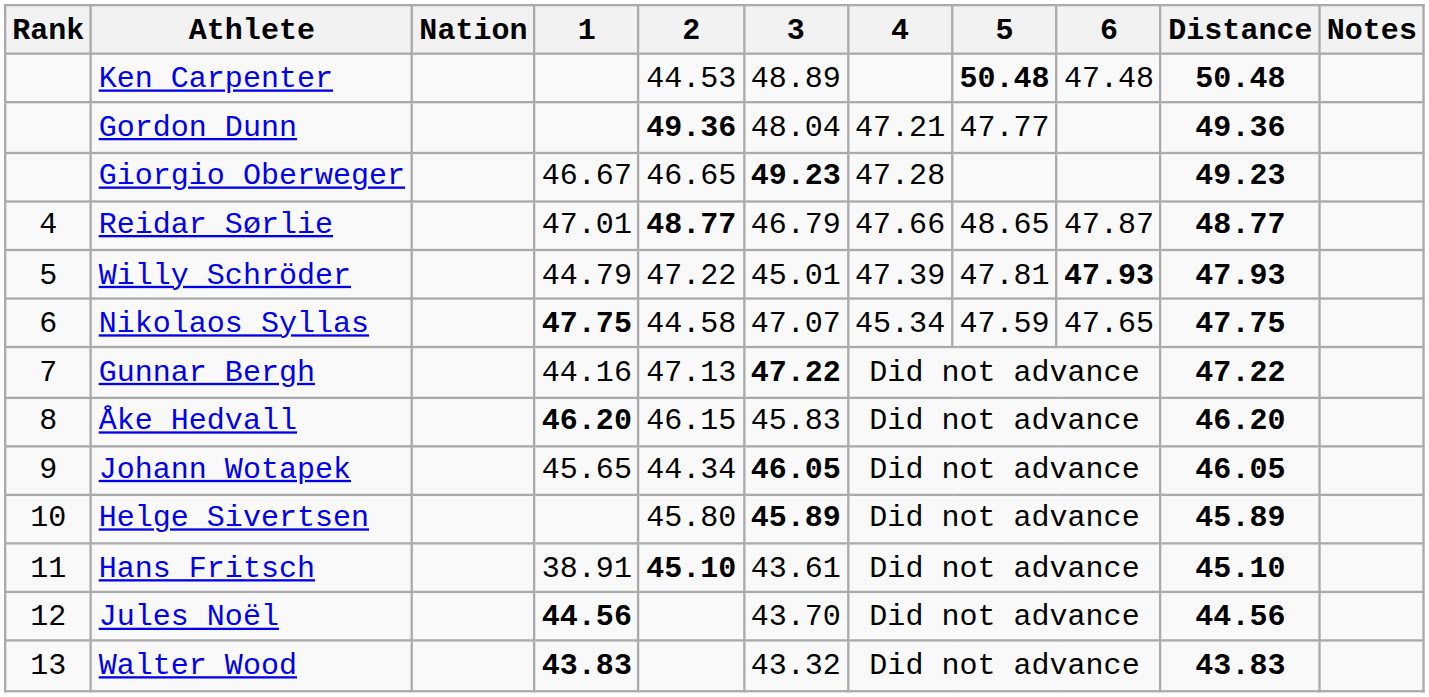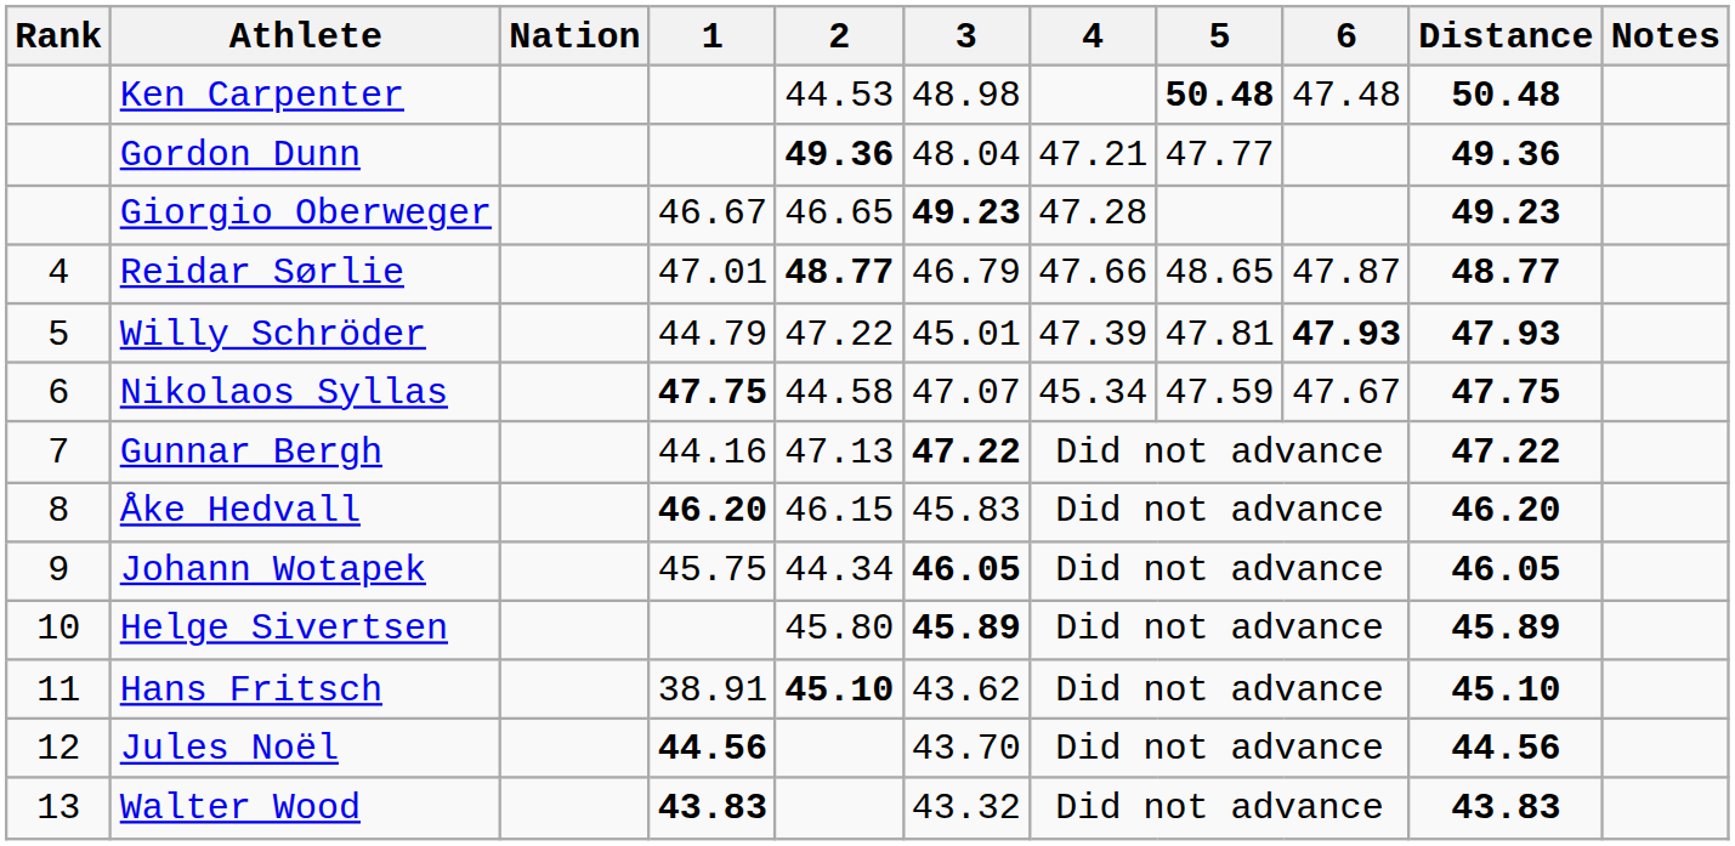 <table class="wikitable sortable" style="text-align:center">
 <tr>
 <th>Rank</th>
 <th>Athlete</th>
 <th>Nation</th>
 <th>1</th>
 <th>2</th>
 <th>3</th>
 <th>4</th>
 <th>5</th>
 <th>6</th>
 <th>Distance</th>
 <th>Notes</th>
 </tr>
 <tr>
 <td></td>
 <td align=left><a href='#'>Ken Carpenter</a></td>
 <td align=left></td>
 <td></td>
 <td>44.53</td>
-<td>48.89</td>
+<td>48.98</td>
 <td></td>
 <td><strong>50.48</strong></td>
 <td>47.48</td>
 <td><strong>50.48</strong> </td>
 <td></td>
 </tr>
 <tr>
 <td></td>
 <td align=left><a href='#'>Gordon Dunn</a></td>
 <td align=left></td>
 <td></td>
 <td><strong>49.36</strong></td>
 <td>48.04</td>
 <td>47.21</td>
 <td>47.77</td>
 <td></td>
 <td><strong>49.36</strong></td>
 <td></td>
 </tr>
 <tr>
 <td></td>
 <td align=left><a href='#'>Giorgio Oberweger</a></td>
 <td align=left></td>
 <td>46.67</td>
 <td>46.65</td>
 <td><strong>49.23</strong></td>
 <td>47.28</td>
 <td></td>
 <td></td>
 <td><strong>49.23</strong></td>
 <td></td>
 </tr>
 <tr>
 <td>4</td>
 <td align=left><a href='#'>Reidar Sørlie</a></td>
 <td align=left></td>
 <td>47.01</td>
 <td><strong>48.77</strong></td>
 <td>46.79</td>
 <td>47.66</td>
 <td>48.65</td>
 <td>47.87</td>
 <td><strong>48.77</strong></td>
 <td></td>
 </tr>
 <tr>
 <td>5</td>
 <td align=left><a href='#'>Willy Schröder</a></td>
 <td align=left></td>
 <td>44.79</td>
 <td>47.22</td>
 <td>45.01</td>
 <td>47.39</td>
 <td>47.81</td>
 <td><strong>47.93</strong></td>
 <td><strong>47.93</strong></td>
 <td></td>
 </tr>
 <tr>
 <td>6</td>
 <td align=left><a href='#'>Nikolaos Syllas</a></td>
 <td align=left></td>
 <td><strong>47.75</strong></td>
 <td>44.58</td>
 <td>47.07</td>
 <td>45.34</td>
 <td>47.59</td>
-<td>47.65</td>
+<td>47.67</td>
 <td><strong>47.75</strong></td>
 <td></td>
 </tr>
 <tr>
 <td>7</td>
 <td align=left><a href='#'>Gunnar Bergh</a></td>
 <td align=left></td>
 <td>44.16</td>
 <td>47.13</td>
 <td><strong>47.22</strong></td>
 <td colspan=3 data-sort-value=0.00>Did not advance</td>
 <td><strong>47.22</strong></td>
 <td></td>
 </tr>
 <tr>
 <td>8</td>
 <td align=left><a href='#'>Åke Hedvall</a></td>
 <td align=left></td>
 <td><strong>46.20</strong></td>
 <td>46.15</td>
 <td>45.83</td>
 <td colspan=3 data-sort-value=0.00>Did not advance</td>
 <td><strong>46.20</strong></td>
 <td></td>
 </tr>
 <tr>
 <td>9</td>
 <td align=left><a href='#'>Johann Wotapek</a></td>
 <td align=left></td>
-<td>45.65</td>
+<td>45.75</td>
 <td>44.34</td>
 <td><strong>46.05</strong></td>
 <td colspan=3 data-sort-value=0.00>Did not advance</td>
 <td><strong>46.05</strong></td>
 <td></td>
 </tr>
 <tr>
 <td>10</td>
 <td align=left><a href='#'>Helge Sivertsen</a></td>
 <td align=left></td>
 <td></td>
 <td>45.80</td>
 <td><strong>45.89</strong></td>
 <td colspan=3 data-sort-value=0.00>Did not advance</td>
 <td><strong>45.89</strong></td>
 <td></td>
 </tr>
 <tr>
 <td>11</td>
 <td align=left><a href='#'>Hans Fritsch</a></td>
 <td align=left></td>
 <td>38.91</td>
 <td><strong>45.10</strong></td>
-<td>43.61</td>
+<td>43.62</td>
 <td colspan=3 data-sort-value=0.00>Did not advance</td>
 <td><strong>45.10</strong></td>
 <td></td>
 </tr>
 <tr>
 <td>12</td>
 <td align=left><a href='#'>Jules Noël</a></td>
 <td align=left></td>
 <td><strong>44.56</strong></td>
 <td></td>
 <td>43.70</td>
 <td colspan=3 data-sort-value=0.00>Did not advance</td>
 <td><strong>44.56</strong></td>
 <td></td>
 </tr>
 <tr>
 <td>13</td>
 <td align=left><a href='#'>Walter Wood</a></td>
 <td align=left></td>
 <td><strong>43.83</strong></td>
 <td></td>
 <td>43.32</td>
 <td colspan=3 data-sort-value=0.00>Did not advance</td>
 <td><strong>43.83</strong></td>
 <td></td>
 </tr>
 </table>
